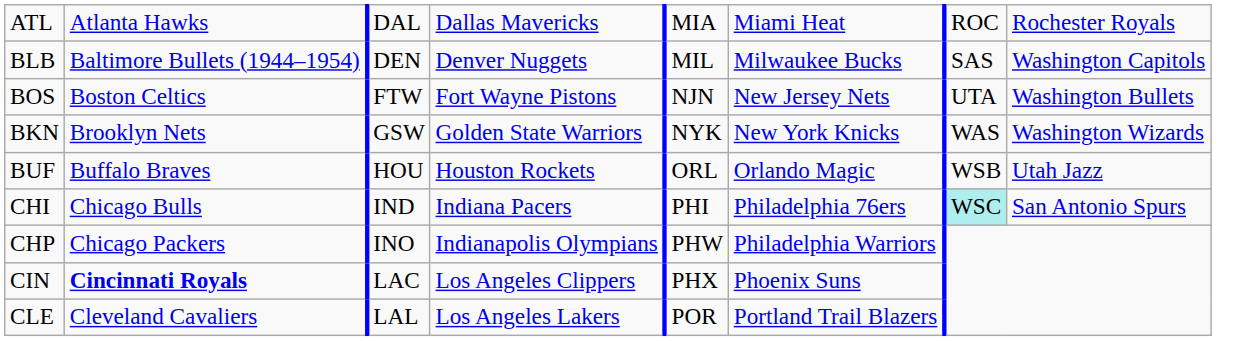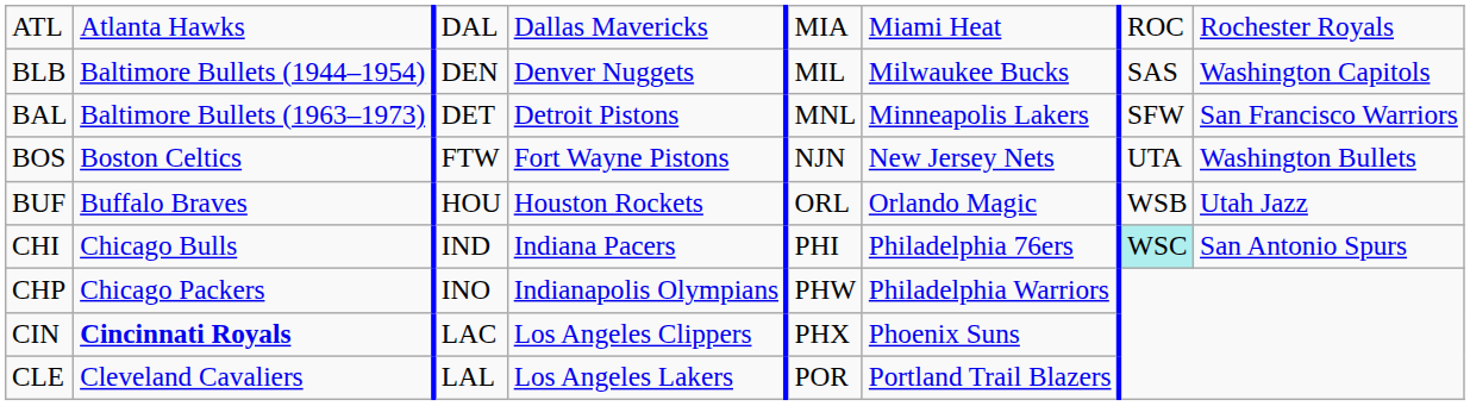 <table class="wikitable" align=center>
 <tr>
 <td>ATL</td>
 <td style="border-right: solid blue"><a href='#'>Atlanta Hawks</a></td>
 <td>DAL</td>
 <td style="border-right: solid blue"><a href='#'>Dallas Mavericks</a></td>
 <td>MIA</td>
 <td style="border-right: solid blue"><a href='#'>Miami Heat</a></td>
 <td>ROC</td>
 <td><a href='#'>Rochester Royals</a></td>
 </tr>
 <tr>
 <td>BLB</td>
 <td style="border-right: solid blue"><a href='#'>Baltimore Bullets (1944–1954)</a></td>
 <td>DEN</td>
 <td style="border-right: solid blue"><a href='#'>Denver Nuggets</a></td>
 <td>MIL</td>
 <td style="border-right: solid blue"><a href='#'>Milwaukee Bucks</a></td>
 <td>SAS</td>
 <td><a href='#'>Washington Capitols</a></td>
 </tr>
 <tr>
+<td>BAL</td>
+<td style="border-right: solid blue"><a href='#'>Baltimore Bullets (1963–1973)</a></td>
+<td>DET</td>
+<td style="border-right: solid blue"><a href='#'>Detroit Pistons</a></td>
+<td>MNL</td>
+<td style="border-right: solid blue"><a href='#'>Minneapolis Lakers</a></td>
+<td>SFW</td>
+<td><a href='#'>San Francisco Warriors</a></td>
+</tr>
+<tr>
 <td>BOS</td>
 <td style="border-right: solid blue"><a href='#'>Boston Celtics</a></td>
 <td>FTW</td>
 <td style="border-right: solid blue"><a href='#'>Fort Wayne Pistons</a></td>
 <td>NJN</td>
 <td style="border-right: solid blue"><a href='#'>New Jersey Nets</a></td>
 <td>UTA</td>
 <td><a href='#'>Washington Bullets</a></td>
-</tr>
-<tr>
-<td>BKN</td>
-<td style="border-right: solid blue"><a href='#'>Brooklyn Nets</a></td>
-<td>GSW</td>
-<td style="border-right: solid blue"><a href='#'>Golden State Warriors</a></td>
-<td>NYK</td>
-<td style="border-right: solid blue"><a href='#'>New York Knicks</a></td>
-<td>WAS</td>
-<td><a href='#'>Washington Wizards</a></td>
 </tr>
 <tr>
 <td>BUF</td>
 <td style="border-right: solid blue"><a href='#'>Buffalo Braves</a></td>
 <td>HOU</td>
 <td style="border-right: solid blue"><a href='#'>Houston Rockets</a></td>
 <td>ORL</td>
 <td style="border-right: solid blue"><a href='#'>Orlando Magic</a></td>
 <td>WSB</td>
 <td><a href='#'>Utah Jazz</a></td>
 </tr>
 <tr>
 <td>CHI</td>
 <td style="border-right: solid blue"><a href='#'>Chicago Bulls</a></td>
 <td>IND</td>
 <td style="border-right: solid blue"><a href='#'>Indiana Pacers</a></td>
 <td>PHI</td>
 <td style="border-right: solid blue"><a href='#'>Philadelphia 76ers</a></td>
 <td style="background: paleturquoise;">WSC</td>
 <td><a href='#'>San Antonio Spurs</a></td>
 </tr>
 <tr>
 <td>CHP</td>
 <td style="border-right: solid blue"><a href='#'>Chicago Packers</a></td>
 <td>INO</td>
 <td style="border-right: solid blue"><a href='#'>Indianapolis Olympians</a></td>
 <td>PHW</td>
 <td style="border-right: solid blue"><a href='#'>Philadelphia Warriors</a></td>
 </tr>
 <tr>
 <td>CIN</td>
 <td style="border-right: solid blue"><strong><a href='#'>Cincinnati Royals</a></strong></td>
 <td>LAC</td>
 <td style="border-right: solid blue"><a href='#'>Los Angeles Clippers</a></td>
 <td>PHX</td>
 <td style="border-right: solid blue"><a href='#'>Phoenix Suns</a></td>
 </tr>
 <tr>
 <td>CLE</td>
 <td style="border-right: solid blue"><a href='#'>Cleveland Cavaliers</a></td>
 <td>LAL</td>
 <td style="border-right: solid blue"><a href='#'>Los Angeles Lakers</a></td>
 <td>POR</td>
 <td style="border-right: solid blue"><a href='#'>Portland Trail Blazers</a></td>
 </tr>
 </table>
